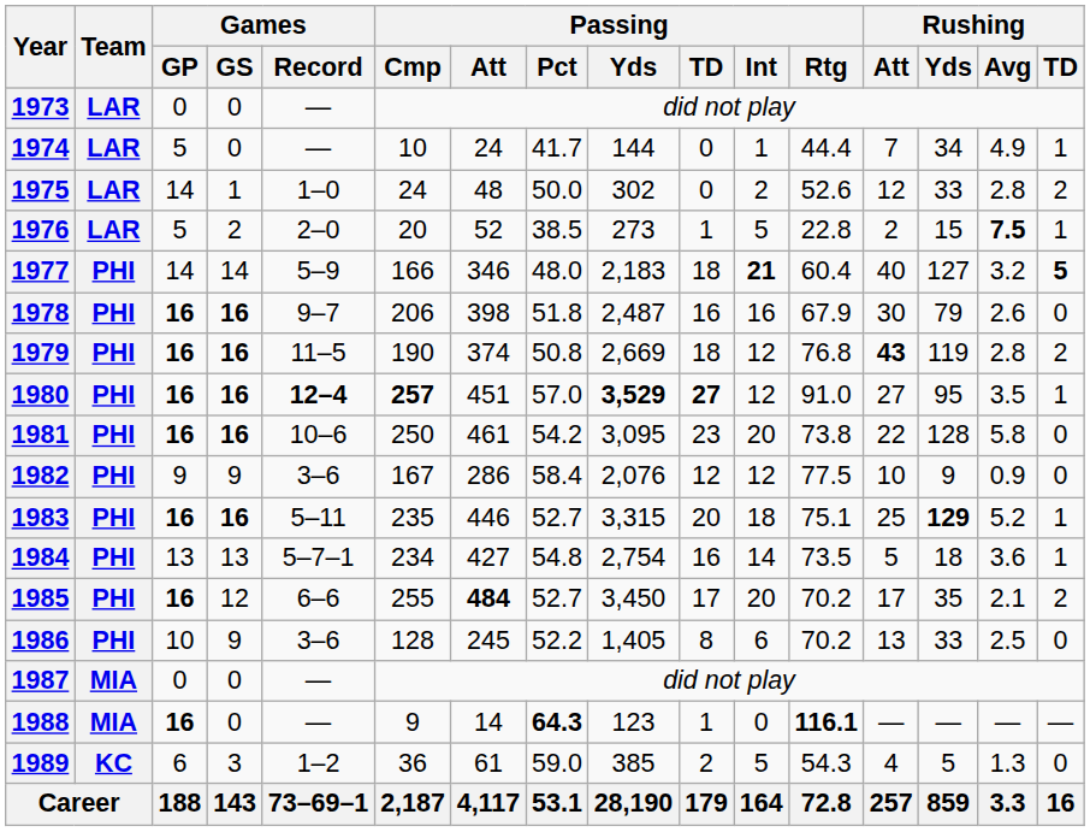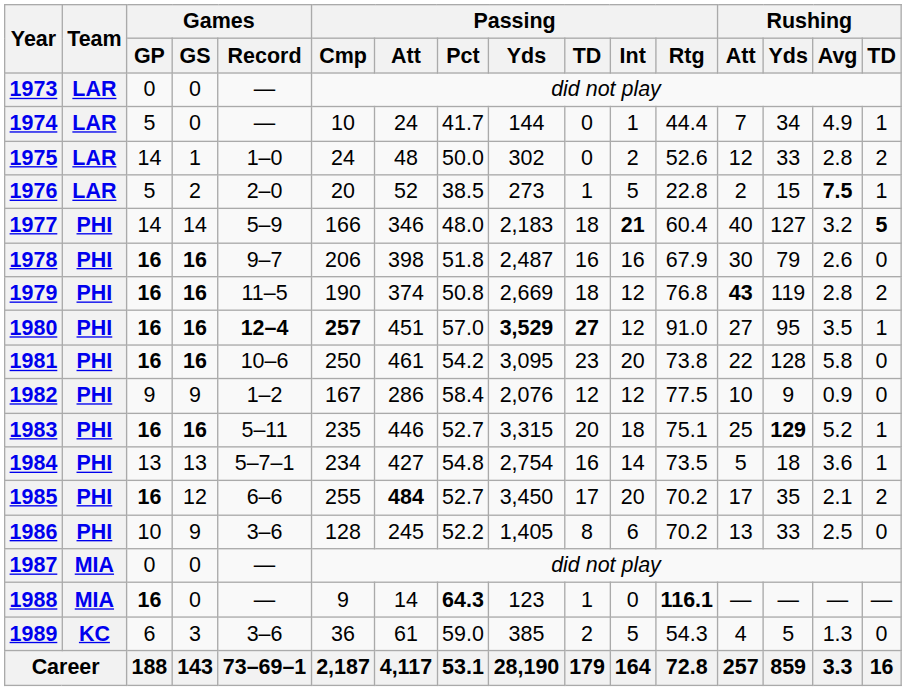 <table class="wikitable" style="text-align:center;">
 <tr>
 <th rowspan="2">Year</th>
 <th rowspan="2">Team</th>
 <th colspan="3">Games</th>
 <th colspan="7">Passing</th>
 <th colspan="4">Rushing</th>
 </tr>
 <tr>
 <th>GP</th>
 <th>GS</th>
 <th>Record</th>
 <th>Cmp</th>
 <th>Att</th>
 <th>Pct</th>
 <th>Yds</th>
 <th>TD</th>
 <th>Int</th>
 <th>Rtg</th>
 <th>Att</th>
 <th>Yds</th>
 <th>Avg</th>
 <th>TD</th>
 </tr>
 <tr>
 <th><a href='#'>1973</a></th>
 <th><a href='#'>LAR</a></th>
 <td>0</td>
 <td>0</td>
 <td>—</td>
 <td colspan="11"><em>did not play</em></td>
 </tr>
 <tr>
 <th><a href='#'>1974</a></th>
 <th><a href='#'>LAR</a></th>
 <td>5</td>
 <td>0</td>
 <td>—</td>
 <td>10</td>
 <td>24</td>
 <td>41.7</td>
 <td>144</td>
 <td>0</td>
 <td>1</td>
 <td>44.4</td>
 <td>7</td>
 <td>34</td>
 <td>4.9</td>
 <td>1</td>
 </tr>
 <tr>
 <th><a href='#'>1975</a></th>
 <th><a href='#'>LAR</a></th>
 <td>14</td>
 <td>1</td>
 <td>1–0</td>
 <td>24</td>
 <td>48</td>
 <td>50.0</td>
 <td>302</td>
 <td>0</td>
 <td>2</td>
 <td>52.6</td>
 <td>12</td>
 <td>33</td>
 <td>2.8</td>
 <td>2</td>
 </tr>
 <tr>
 <th><a href='#'>1976</a></th>
 <th><a href='#'>LAR</a></th>
 <td>5</td>
 <td>2</td>
 <td>2–0</td>
 <td>20</td>
 <td>52</td>
 <td>38.5</td>
 <td>273</td>
 <td>1</td>
 <td>5</td>
 <td>22.8</td>
 <td>2</td>
 <td>15</td>
 <td><strong>7.5</strong></td>
 <td>1</td>
 </tr>
 <tr>
 <th><a href='#'>1977</a></th>
 <th><a href='#'>PHI</a></th>
 <td>14</td>
 <td>14</td>
 <td>5–9</td>
 <td>166</td>
 <td>346</td>
 <td>48.0</td>
 <td>2,183</td>
 <td>18</td>
 <td><strong>21</strong></td>
 <td>60.4</td>
 <td>40</td>
 <td>127</td>
 <td>3.2</td>
 <td><strong>5</strong></td>
 </tr>
 <tr>
 <th><a href='#'>1978</a></th>
 <th><a href='#'>PHI</a></th>
 <td><strong>16</strong></td>
 <td><strong>16</strong></td>
 <td>9–7</td>
 <td>206</td>
 <td>398</td>
 <td>51.8</td>
 <td>2,487</td>
 <td>16</td>
 <td>16</td>
 <td>67.9</td>
 <td>30</td>
 <td>79</td>
 <td>2.6</td>
 <td>0</td>
 </tr>
 <tr>
 <th><a href='#'>1979</a></th>
 <th><a href='#'>PHI</a></th>
 <td><strong>16</strong></td>
 <td><strong>16</strong></td>
 <td>11–5</td>
 <td>190</td>
 <td>374</td>
 <td>50.8</td>
 <td>2,669</td>
 <td>18</td>
 <td>12</td>
 <td>76.8</td>
 <td><strong>43</strong></td>
 <td>119</td>
 <td>2.8</td>
 <td>2</td>
 </tr>
 <tr>
 <th><a href='#'>1980</a></th>
 <th><a href='#'>PHI</a></th>
 <td><strong>16</strong></td>
 <td><strong>16</strong></td>
 <td><strong>12–4</strong></td>
 <td><strong>257</strong></td>
 <td>451</td>
 <td>57.0</td>
 <td><strong>3,529</strong></td>
 <td><strong>27</strong></td>
 <td>12</td>
 <td>91.0</td>
 <td>27</td>
 <td>95</td>
 <td>3.5</td>
 <td>1</td>
 </tr>
 <tr>
 <th><a href='#'>1981</a></th>
 <th><a href='#'>PHI</a></th>
 <td><strong>16</strong></td>
 <td><strong>16</strong></td>
 <td>10–6</td>
 <td>250</td>
 <td>461</td>
 <td>54.2</td>
 <td>3,095</td>
 <td>23</td>
 <td>20</td>
 <td>73.8</td>
 <td>22</td>
 <td>128</td>
 <td>5.8</td>
 <td>0</td>
 </tr>
 <tr>
 <th><a href='#'>1982</a></th>
 <th><a href='#'>PHI</a></th>
 <td>9</td>
 <td>9</td>
-<td>3–6</td>
+<td>1–2</td>
 <td>167</td>
 <td>286</td>
 <td>58.4</td>
 <td>2,076</td>
 <td>12</td>
 <td>12</td>
 <td>77.5</td>
 <td>10</td>
 <td>9</td>
 <td>0.9</td>
 <td>0</td>
 </tr>
 <tr>
 <th><a href='#'>1983</a></th>
 <th><a href='#'>PHI</a></th>
 <td><strong>16</strong></td>
 <td><strong>16</strong></td>
 <td>5–11</td>
 <td>235</td>
 <td>446</td>
 <td>52.7</td>
 <td>3,315</td>
 <td>20</td>
 <td>18</td>
 <td>75.1</td>
 <td>25</td>
 <td><strong>129</strong></td>
 <td>5.2</td>
 <td>1</td>
 </tr>
 <tr>
 <th><a href='#'>1984</a></th>
 <th><a href='#'>PHI</a></th>
 <td>13</td>
 <td>13</td>
 <td>5–7–1</td>
 <td>234</td>
 <td>427</td>
 <td>54.8</td>
 <td>2,754</td>
 <td>16</td>
 <td>14</td>
 <td>73.5</td>
 <td>5</td>
 <td>18</td>
 <td>3.6</td>
 <td>1</td>
 </tr>
 <tr>
 <th><a href='#'>1985</a></th>
 <th><a href='#'>PHI</a></th>
 <td><strong>16</strong></td>
 <td>12</td>
 <td>6–6</td>
 <td>255</td>
 <td><strong>484</strong></td>
 <td>52.7</td>
 <td>3,450</td>
 <td>17</td>
 <td>20</td>
 <td>70.2</td>
 <td>17</td>
 <td>35</td>
 <td>2.1</td>
 <td>2</td>
 </tr>
 <tr>
 <th><a href='#'>1986</a></th>
 <th><a href='#'>PHI</a></th>
 <td>10</td>
 <td>9</td>
 <td>3–6</td>
 <td>128</td>
 <td>245</td>
 <td>52.2</td>
 <td>1,405</td>
 <td>8</td>
 <td>6</td>
 <td>70.2</td>
 <td>13</td>
 <td>33</td>
 <td>2.5</td>
 <td>0</td>
 </tr>
 <tr>
 <th><a href='#'>1987</a></th>
 <th><a href='#'>MIA</a></th>
 <td>0</td>
 <td>0</td>
 <td>—</td>
 <td colspan="11"><em>did not play</em></td>
 </tr>
 <tr>
 <th><a href='#'>1988</a></th>
 <th><a href='#'>MIA</a></th>
 <td><strong>16</strong></td>
 <td>0</td>
 <td>—</td>
 <td>9</td>
 <td>14</td>
 <td><strong>64.3</strong></td>
 <td>123</td>
 <td>1</td>
 <td>0</td>
 <td><strong>116.1</strong></td>
 <td>—</td>
 <td>—</td>
 <td>—</td>
 <td>—</td>
 </tr>
 <tr>
 <th><a href='#'>1989</a></th>
 <th><a href='#'>KC</a></th>
 <td>6</td>
 <td>3</td>
-<td>1–2</td>
+<td>3–6</td>
 <td>36</td>
 <td>61</td>
 <td>59.0</td>
 <td>385</td>
 <td>2</td>
 <td>5</td>
 <td>54.3</td>
 <td>4</td>
 <td>5</td>
 <td>1.3</td>
 <td>0</td>
 </tr>
 <tr>
 <th colspan="2">Career</th>
 <th>188</th>
 <th>143</th>
 <th>73–69–1</th>
 <th>2,187</th>
 <th>4,117</th>
 <th>53.1</th>
 <th>28,190</th>
 <th>179</th>
 <th>164</th>
 <th>72.8</th>
 <th>257</th>
 <th>859</th>
 <th>3.3</th>
 <th>16</th>
 </tr>
 </table>
